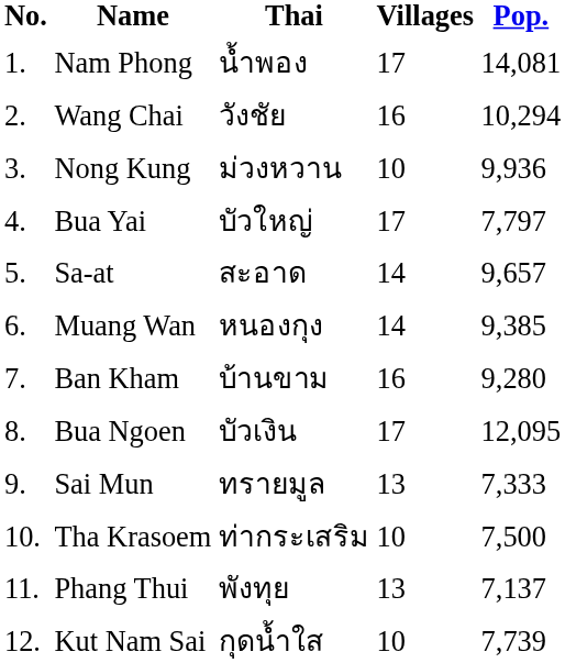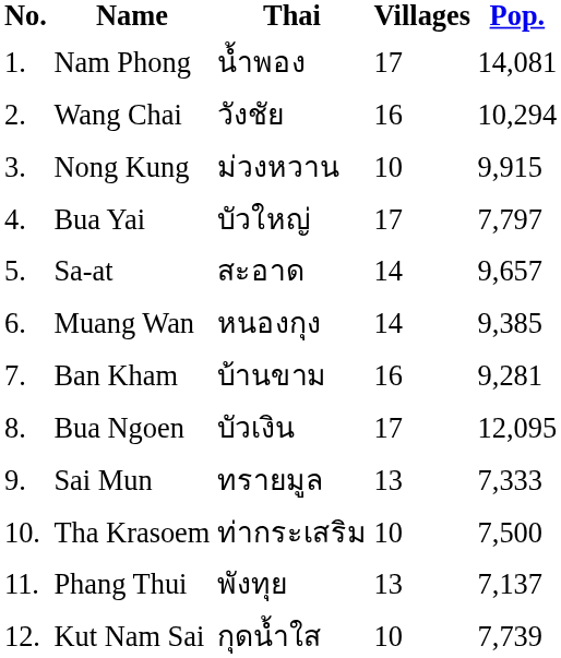 <table>
 <tr>
 <th>No.</th>
 <th>Name</th>
 <th>Thai</th>
 <th>Villages</th>
 <th><a href='#'>Pop.</a></th>
 </tr>
 <tr>
 <td>1.</td>
 <td>Nam Phong</td>
 <td>น้ำพอง</td>
 <td>17</td>
 <td>14,081</td>
 </tr>
 <tr>
 <td>2.</td>
 <td>Wang Chai</td>
 <td>วังชัย</td>
 <td>16</td>
 <td>10,294</td>
 </tr>
 <tr>
 <td>3.</td>
 <td>Nong Kung</td>
 <td>ม่วงหวาน</td>
 <td>10</td>
-<td>9,936</td>
+<td>9,915</td>
 </tr>
 <tr>
 <td>4.</td>
 <td>Bua Yai</td>
 <td>บัวใหญ่</td>
 <td>17</td>
 <td>7,797</td>
 </tr>
 <tr>
 <td>5.</td>
 <td>Sa-at</td>
 <td>สะอาด</td>
 <td>14</td>
 <td>9,657</td>
 </tr>
 <tr>
 <td>6.</td>
 <td>Muang Wan</td>
 <td>หนองกุง</td>
 <td>14</td>
 <td>9,385</td>
 </tr>
 <tr>
 <td>7.</td>
 <td>Ban Kham</td>
 <td>บ้านขาม</td>
 <td>16</td>
-<td>9,280</td>
+<td>9,281</td>
 </tr>
 <tr>
 <td>8.</td>
 <td>Bua Ngoen</td>
 <td>บัวเงิน</td>
 <td>17</td>
 <td>12,095</td>
 </tr>
 <tr>
 <td>9.</td>
 <td>Sai Mun</td>
 <td>ทรายมูล</td>
 <td>13</td>
 <td>7,333</td>
 </tr>
 <tr>
 <td>10.</td>
 <td>Tha Krasoem</td>
 <td>ท่ากระเสริม</td>
 <td>10</td>
 <td>7,500</td>
 </tr>
 <tr>
 <td>11.</td>
 <td>Phang Thui</td>
 <td>พังทุย</td>
 <td>13</td>
 <td>7,137</td>
 </tr>
 <tr>
 <td>12.</td>
 <td>Kut Nam Sai</td>
 <td>กุดน้ำใส</td>
 <td>10</td>
 <td>7,739</td>
 </tr>
 </table>
